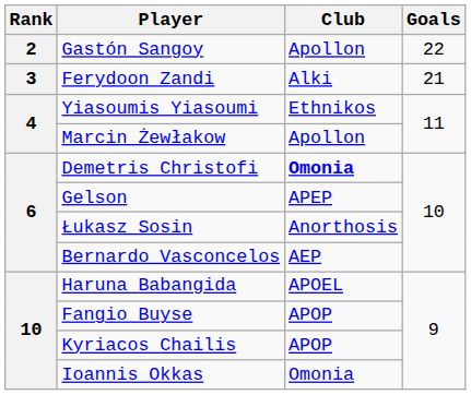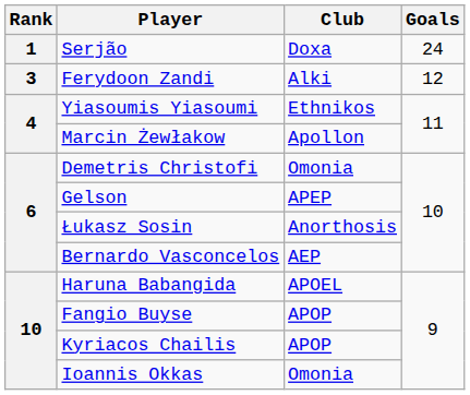 <table class="wikitable" style="text-align:center">
 <tr>
 <th>Rank</th>
 <th>Player</th>
 <th>Club</th>
 <th>Goals</th>
 </tr>
 <tr>
-<th>2</th>
-<td align="left"> <a href='#'>Gastón Sangoy</a></td>
-<td align="left"><a href='#'>Apollon</a></td>
-<td>22</td>
+<th>1</th>
+<td align="left"> <a href='#'>Serjão</a></td>
+<td align="left"><a href='#'>Doxa</a></td>
+<td>24</td>
 </tr>
 <tr>
 <th>3</th>
 <td align="left"> <a href='#'>Ferydoon Zandi</a></td>
 <td align="left"><a href='#'>Alki</a></td>
-<td>21</td>
+<td>12</td>
 </tr>
 <tr>
 <th rowspan="2">4</th>
 <td align="left"> <a href='#'>Yiasoumis Yiasoumi</a></td>
 <td align="left"><a href='#'>Ethnikos</a></td>
 <td rowspan="2">11</td>
 </tr>
 <tr>
 <td align="left"> <a href='#'>Marcin Żewłakow</a></td>
 <td align="left"><a href='#'>Apollon</a></td>
 </tr>
 <tr>
 <th rowspan="4">6</th>
 <td align="left"> <a href='#'>Demetris Christofi</a></td>
-<td align="left"><strong><a href='#'>Omonia</a></strong></td>
+<td align="left"><a href='#'>Omonia</a></td>
 <td rowspan="4">10</td>
 </tr>
 <tr>
 <td align="left"> <a href='#'>Gelson</a></td>
 <td align="left"><a href='#'>APEP</a></td>
 </tr>
 <tr>
 <td align="left"> <a href='#'>Łukasz Sosin</a></td>
 <td align="left"><a href='#'>Anorthosis</a></td>
 </tr>
 <tr>
 <td align="left"> <a href='#'>Bernardo Vasconcelos</a></td>
 <td align="left"><a href='#'>AEP</a></td>
 </tr>
 <tr>
 <th rowspan="4">10</th>
 <td align="left"> <a href='#'>Haruna Babangida</a></td>
 <td align="left"><a href='#'>APOEL</a></td>
 <td rowspan="4">9</td>
 </tr>
 <tr>
 <td align="left"> <a href='#'>Fangio Buyse</a></td>
 <td align="left"><a href='#'>APOP</a></td>
 </tr>
 <tr>
 <td align="left"> <a href='#'>Kyriacos Chailis</a></td>
 <td align="left"><a href='#'>APOP</a></td>
 </tr>
 <tr>
 <td align="left"> <a href='#'>Ioannis Okkas</a></td>
 <td align="left"><a href='#'>Omonia</a></td>
 </tr>
 </table>
